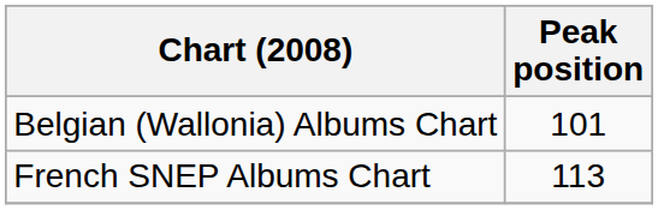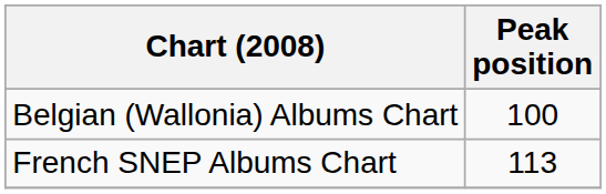 <table class="wikitable sortable">
 <tr>
 <th>Chart (2008)</th>
 <th>Peak<br>position</th>
 </tr>
 <tr>
 <td>Belgian (Wallonia) Albums Chart</td>
-<td align="center">101</td>
+<td align="center">100</td>
 </tr>
 <tr>
 <td>French SNEP Albums Chart</td>
 <td align="center">113</td>
 </tr>
 <tr>
 </tr>
 </table>
